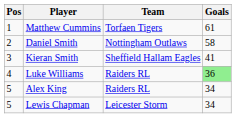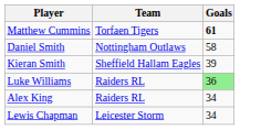 <table class="wikitable">
 <tr>
-<th>Pos</th>
 <th>Player</th>
 <th>Team</th>
 <th>Goals</th>
 </tr>
 <tr>
-<td>1</td>
 <td><a href='#'>Matthew Cummins</a></td>
 <td><a href='#'>Torfaen Tigers</a></td>
-<td>61</td>
+<td><strong>61</strong></td>
 </tr>
 <tr>
-<td>2</td>
 <td><a href='#'>Daniel Smith</a></td>
 <td><a href='#'>Nottingham Outlaws</a></td>
 <td>58</td>
 </tr>
 <tr>
-<td>3</td>
 <td><a href='#'>Kieran Smith</a></td>
 <td><a href='#'>Sheffield Hallam Eagles</a></td>
-<td>41</td>
+<td>39</td>
 </tr>
 <tr>
-<td>4</td>
 <td><a href='#'>Luke Williams</a></td>
 <td><a href='#'>Raiders RL</a></td>
 <td style="background: lightgreen;">36</td>
 </tr>
 <tr>
-<td>5</td>
 <td><a href='#'>Alex King</a></td>
 <td><a href='#'>Raiders RL</a></td>
 <td>34</td>
 </tr>
 <tr>
-<td>5</td>
 <td><a href='#'>Lewis Chapman</a></td>
 <td><a href='#'>Leicester Storm</a></td>
 <td>34</td>
 </tr>
 </table>
